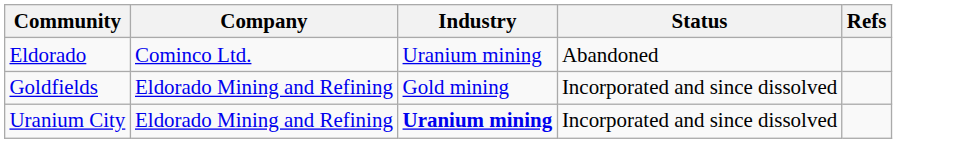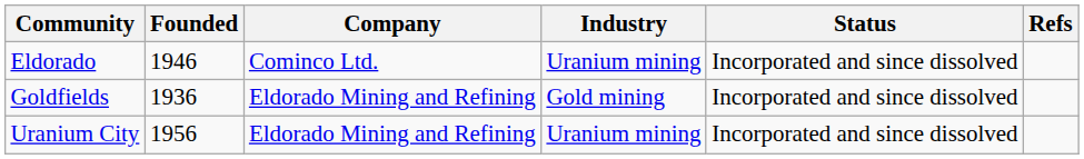 <table class="wikitable sortable">
 <tr>
 <th>Community</th>
+<th>Founded</th>
 <th>Company</th>
 <th>Industry</th>
 <th>Status</th>
 <th>Refs</th>
 </tr>
 <tr>
 <td><a href='#'>Eldorado</a></td>
+<td>1946</td>
 <td><a href='#'>Cominco Ltd.</a></td>
 <td><a href='#'>Uranium mining</a></td>
-<td>Abandoned</td>
+<td>Incorporated and since dissolved</td>
 <td></td>
 </tr>
 <tr>
 <td><a href='#'>Goldfields</a></td>
+<td>1936</td>
 <td><a href='#'>Eldorado Mining and Refining</a></td>
 <td><a href='#'>Gold mining</a></td>
 <td>Incorporated and since dissolved</td>
 <td></td>
 </tr>
 <tr>
 <td><a href='#'>Uranium City</a></td>
+<td>1956</td>
 <td><a href='#'>Eldorado Mining and Refining</a></td>
-<td><strong><a href='#'>Uranium mining</a></strong></td>
+<td><a href='#'>Uranium mining</a></td>
 <td>Incorporated and since dissolved</td>
 <td></td>
 </tr>
 </table>
